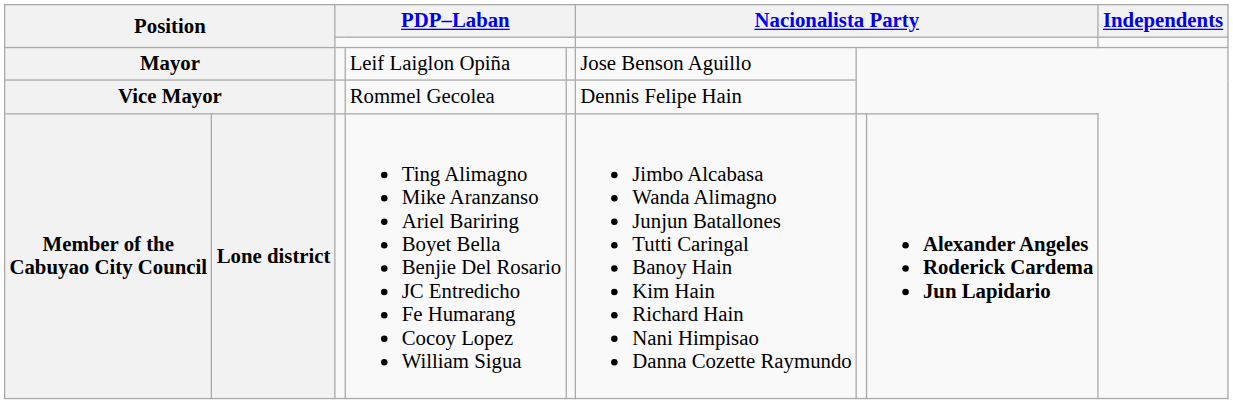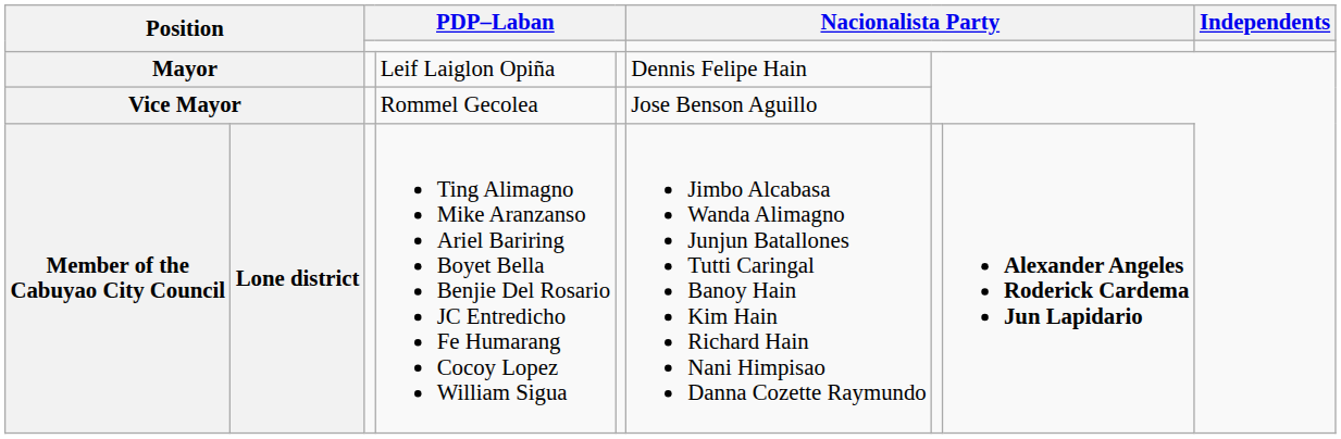 <table class=wikitable>
 <tr>
 <th rowspan=2 colspan=2>Position</th>
 <th colspan=3><a href='#'>PDP–Laban</a></th>
 <th colspan=3><a href='#'>Nacionalista Party</a></th>
 <th colspan=3><a href='#'>Independents</a></th>
 </tr>
 <tr>
 <td colspan=3 bgcolor=></td>
 <td colspan=3 bgcolor=></td>
 <td colspan=3 bgcolor=></td>
 </tr>
 <tr>
 <th colspan=2>Mayor</th>
 <td></td>
 <td>Leif Laiglon Opiña</td>
 <td></td>
-<td>Jose Benson Aguillo</td>
+<td>Dennis Felipe Hain</td>
 </tr>
 <tr>
 <th colspan=2>Vice Mayor</th>
 <td></td>
 <td>Rommel Gecolea</td>
 <td></td>
-<td>Dennis Felipe Hain</td>
+<td>Jose Benson Aguillo</td>
 </tr>
 <tr>
 <th rowspan=10>Member of the <br> Cabuyao City Council</th>
 <th>Lone district</th>
 <td></td>
 <td><br><ul><li>Ting Alimagno</li><li>Mike Aranzanso</li><li>Ariel Bariring</li><li>Boyet Bella</li><li>Benjie Del Rosario</li><li>JC Entredicho</li><li>Fe Humarang</li><li>Cocoy Lopez</li><li>William Sigua</li></ul></td>
 <td></td>
 <td><br><ul><li>Jimbo Alcabasa</li><li>Wanda Alimagno</li><li>Junjun Batallones</li><li>Tutti Caringal</li><li>Banoy Hain</li><li>Kim Hain</li><li>Richard Hain</li><li>Nani Himpisao</li><li>Danna Cozette Raymundo</li></ul></td>
 <td></td>
 <td><strong><br><ul><li>Alexander Angeles</li><li>Roderick Cardema</li><li>Jun Lapidario</li></ul></strong></td>
 </tr>
 </table>
